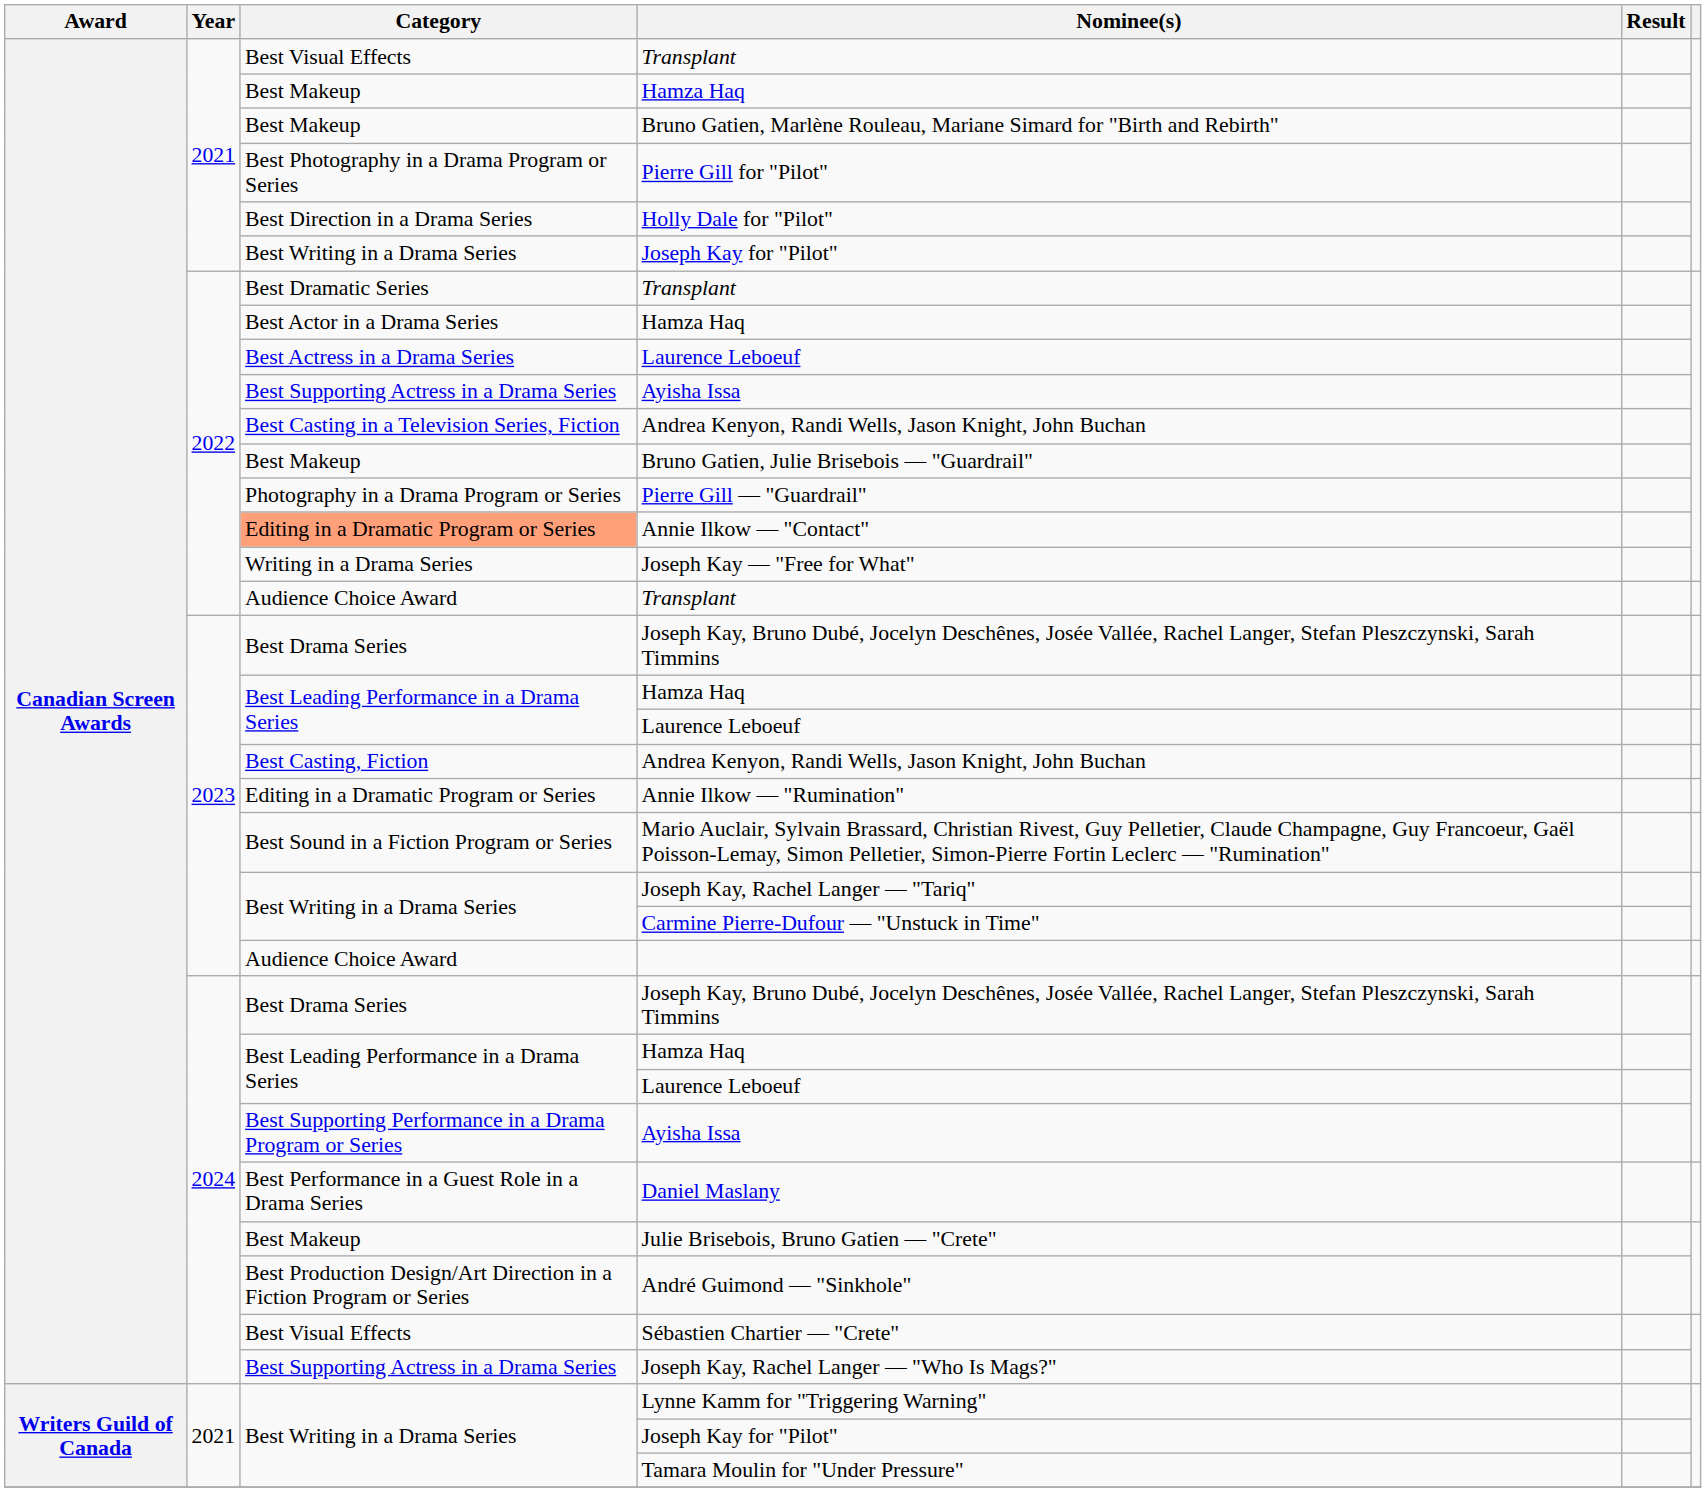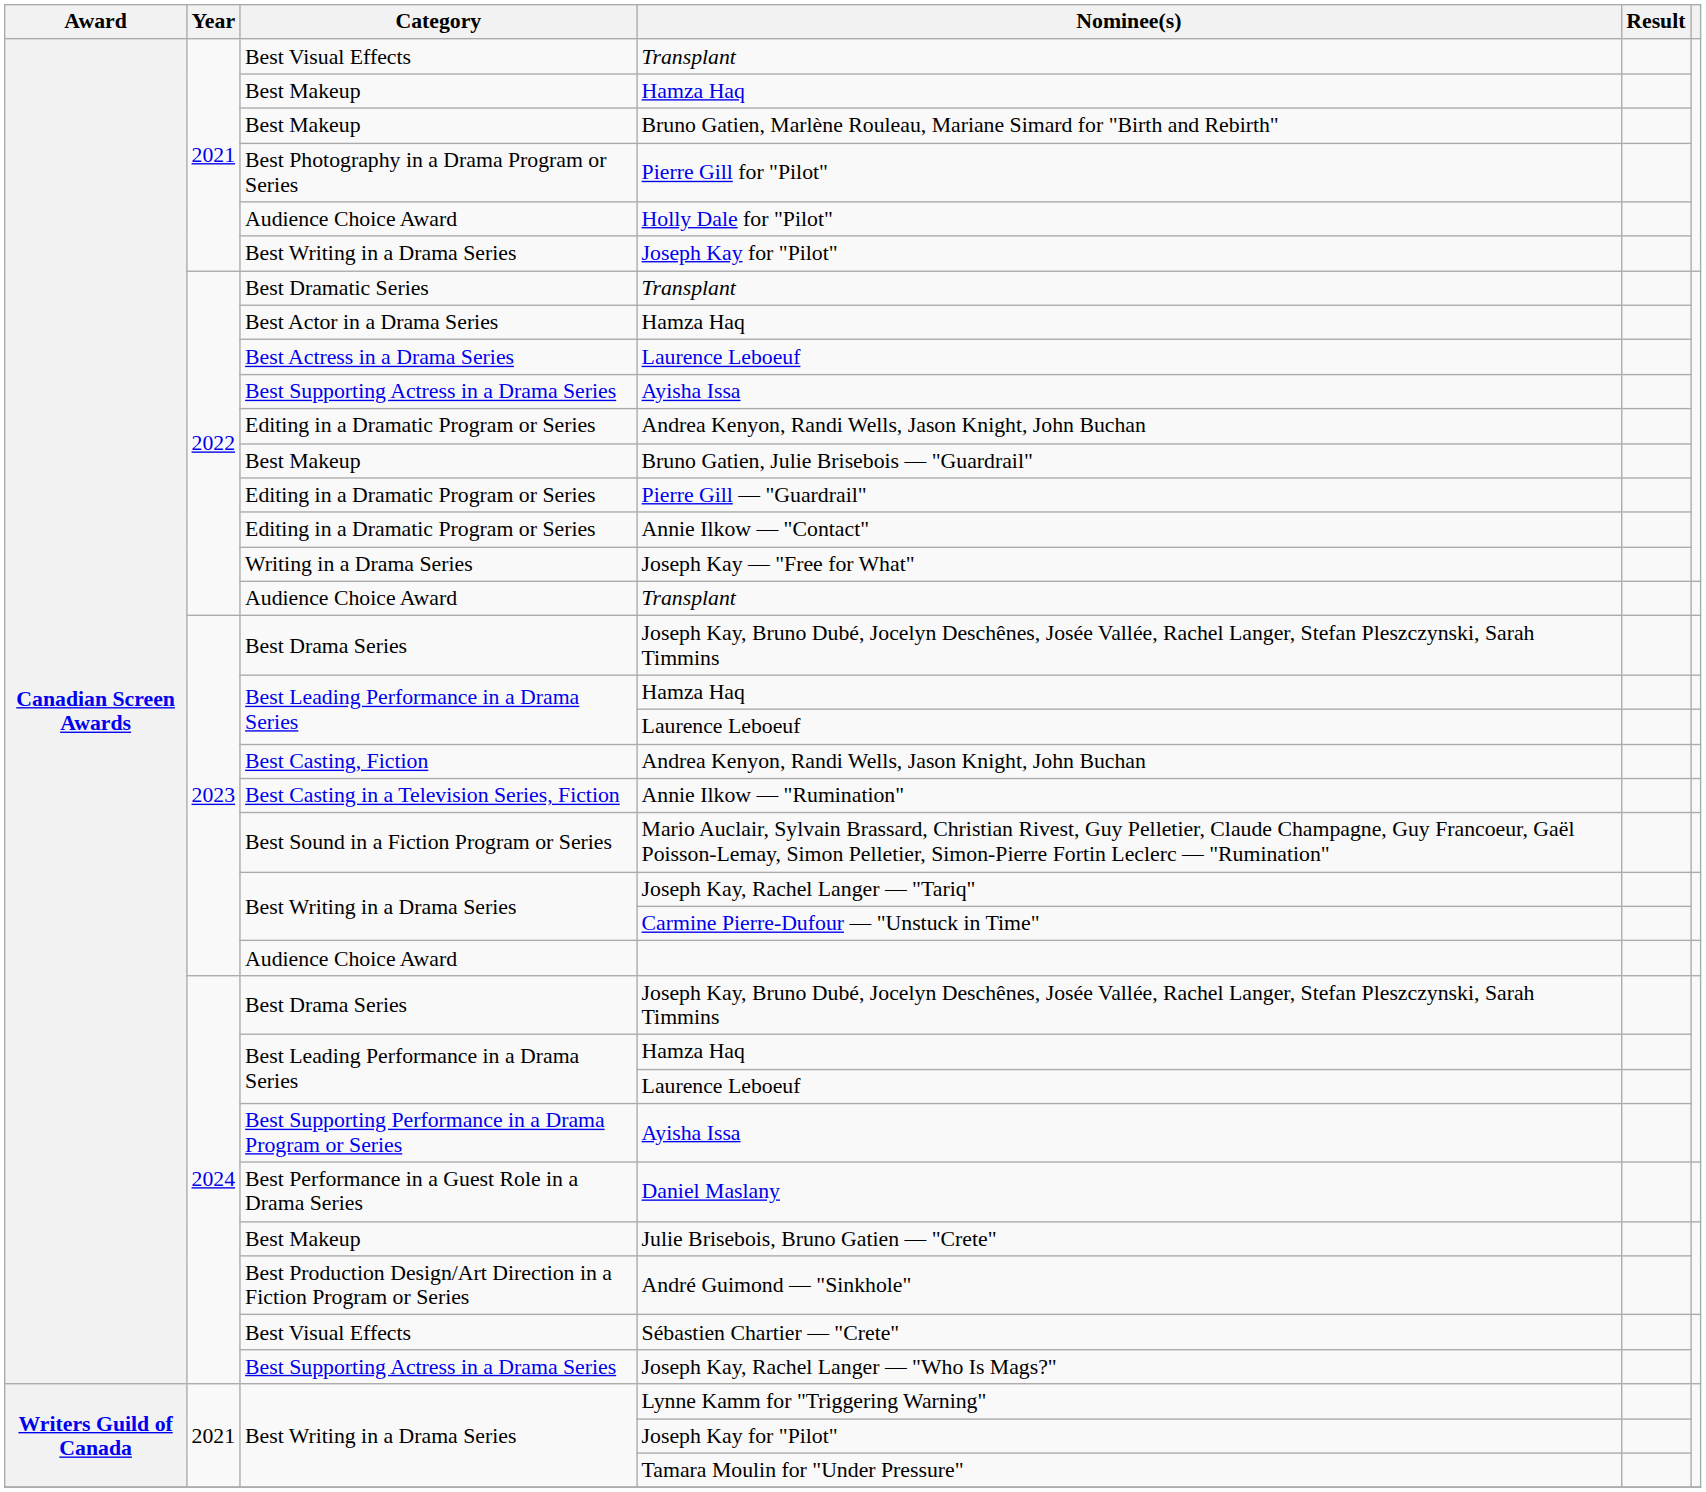 <table class="wikitable sortable plainrowheaders">
 <tr>
 <th scope="col">Award</th>
 <th scope="col">Year</th>
 <th scope="col">Category</th>
 <th scope="col">Nominee(s)</th>
 <th scope="col">Result</th>
 <th scope="col" class="unsortable"></th>
 </tr>
 <tr>
 <th scope="row" rowspan="34"><a href='#'>Canadian Screen Awards</a></th>
 <td rowspan="6"><a href='#'>2021</a></td>
 <td>Best Visual Effects</td>
 <td><em>Transplant</em></td>
 <td></td>
 <td rowspan="6" style="text-align: center;"></td>
 </tr>
 <tr>
 <td>Best Makeup</td>
 <td><a href='#'>Hamza Haq</a></td>
 <td></td>
 </tr>
 <tr>
 <td>Best Makeup</td>
 <td>Bruno Gatien, Marlène Rouleau, Mariane Simard for "Birth and Rebirth"</td>
 <td></td>
 </tr>
 <tr>
 <td>Best Photography in a Drama Program or Series</td>
 <td><a href='#'>Pierre Gill</a> for "Pilot"</td>
 <td></td>
 </tr>
 <tr>
-<td>Best Direction in a Drama Series</td>
+<td>Audience Choice Award</td>
 <td><a href='#'>Holly Dale</a> for "Pilot"</td>
 <td></td>
 </tr>
 <tr>
 <td>Best Writing in a Drama Series</td>
 <td><a href='#'>Joseph Kay</a> for "Pilot"</td>
 <td></td>
 </tr>
 <tr>
 <td rowspan="10"><a href='#'>2022</a></td>
 <td>Best Dramatic Series</td>
 <td><em>Transplant</em></td>
 <td></td>
 <td rowspan="9" style="text-align: center;"></td>
 </tr>
 <tr>
 <td>Best Actor in a Drama Series</td>
 <td>Hamza Haq</td>
 <td></td>
 </tr>
 <tr>
 <td><a href='#'>Best Actress in a Drama Series</a></td>
 <td><a href='#'>Laurence Leboeuf</a></td>
 <td></td>
 </tr>
 <tr>
 <td><a href='#'>Best Supporting Actress in a Drama Series</a></td>
 <td><a href='#'>Ayisha Issa</a></td>
 <td></td>
 </tr>
 <tr>
-<td><a href='#'>Best Casting in a Television Series, Fiction</a></td>
+<td>Editing in a Dramatic Program or Series</td>
 <td>Andrea Kenyon, Randi Wells, Jason Knight, John Buchan</td>
 <td></td>
 </tr>
 <tr>
 <td>Best Makeup</td>
 <td>Bruno Gatien, Julie Brisebois — "Guardrail"</td>
 <td></td>
 </tr>
 <tr>
-<td>Photography in a Drama Program or Series</td>
+<td>Editing in a Dramatic Program or Series</td>
 <td><a href='#'>Pierre Gill</a> — "Guardrail"</td>
 <td></td>
 </tr>
 <tr>
-<td style="background: lightsalmon;">Editing in a Dramatic Program or Series</td>
+<td>Editing in a Dramatic Program or Series</td>
 <td>Annie Ilkow — "Contact"</td>
 <td></td>
 </tr>
 <tr>
 <td>Writing in a Drama Series</td>
 <td>Joseph Kay — "Free for What"</td>
 <td></td>
 </tr>
 <tr>
 <td>Audience Choice Award</td>
 <td><em>Transplant</em></td>
 <td></td>
 <td style="text-align: center;"></td>
 </tr>
 <tr>
 <td rowspan=9><a href='#'>2023</a></td>
 <td>Best Drama Series</td>
 <td>Joseph Kay, Bruno Dubé, Jocelyn Deschênes, Josée Vallée, Rachel Langer, Stefan Pleszczynski, Sarah Timmins</td>
 <td></td>
 <td style="text-align: center;"></td>
 </tr>
 <tr>
 <td rowspan=2><a href='#'>Best Leading Performance in a Drama Series</a></td>
 <td>Hamza Haq</td>
 <td></td>
 <td style="text-align: center;"></td>
 </tr>
 <tr>
 <td>Laurence Leboeuf</td>
 <td></td>
 <td style="text-align: center;"></td>
 </tr>
 <tr>
 <td><a href='#'>Best Casting, Fiction</a></td>
 <td>Andrea Kenyon, Randi Wells, Jason Knight, John Buchan</td>
 <td></td>
 <td></td>
 </tr>
 <tr>
-<td>Editing in a Dramatic Program or Series</td>
+<td><a href='#'>Best Casting in a Television Series, Fiction</a></td>
 <td>Annie Ilkow — "Rumination"</td>
 <td></td>
 <td></td>
 </tr>
 <tr>
 <td>Best Sound in a Fiction Program or Series</td>
 <td>Mario Auclair, Sylvain Brassard, Christian Rivest, Guy Pelletier, Claude Champagne, Guy Francoeur, Gaël Poisson-Lemay, Simon Pelletier, Simon-Pierre Fortin Leclerc — "Rumination"</td>
 <td></td>
 <td></td>
 </tr>
 <tr>
 <td rowspan=2>Best Writing in a Drama Series</td>
 <td>Joseph Kay, Rachel Langer — "Tariq"</td>
 <td></td>
 <td rowspan=2></td>
 </tr>
 <tr>
 <td><a href='#'>Carmine Pierre-Dufour</a> — "Unstuck in Time"</td>
 <td></td>
 </tr>
 <tr>
 <td>Audience Choice Award</td>
 <td></td>
 <td></td>
 <td></td>
 </tr>
 <tr>
 <td rowspan=9><a href='#'>2024</a></td>
 <td>Best Drama Series</td>
 <td>Joseph Kay, Bruno Dubé, Jocelyn Deschênes, Josée Vallée, Rachel Langer, Stefan Pleszczynski, Sarah Timmins</td>
 <td></td>
 <td style="text-align: center;" rowspan=4></td>
 </tr>
 <tr>
 <td rowspan=2>Best Leading Performance in a Drama Series</td>
 <td>Hamza Haq</td>
 <td></td>
 </tr>
 <tr>
 <td>Laurence Leboeuf</td>
 <td></td>
 </tr>
 <tr>
 <td><a href='#'>Best Supporting Performance in a Drama Program or Series</a></td>
 <td><a href='#'>Ayisha Issa</a></td>
 <td></td>
 </tr>
 <tr>
 <td>Best Performance in a Guest Role in a Drama Series</td>
 <td><a href='#'>Daniel Maslany</a></td>
 <td></td>
 <td></td>
 </tr>
 <tr>
 <td>Best Makeup</td>
 <td>Julie Brisebois, Bruno Gatien — "Crete"</td>
 <td></td>
 <td style="text-align: center;" rowspan=2></td>
 </tr>
 <tr>
 <td>Best Production Design/Art Direction in a Fiction Program or Series</td>
 <td>André Guimond — "Sinkhole"</td>
 <td></td>
 </tr>
 <tr>
 <td>Best Visual Effects</td>
 <td>Sébastien Chartier — "Crete"</td>
 <td></td>
 <td style="text-align: center;" rowspan=2></td>
 </tr>
 <tr>
 <td><a href='#'>Best Supporting Actress in a Drama Series</a></td>
 <td>Joseph Kay, Rachel Langer — "Who Is Mags?"</td>
 <td></td>
 </tr>
 <tr>
 <th scope="row" rowspan="3"><a href='#'>Writers Guild of Canada</a></th>
 <td rowspan="3">2021</td>
 <td rowspan="3">Best Writing in a Drama Series</td>
 <td>Lynne Kamm for "Triggering Warning"</td>
 <td></td>
 <td rowspan="3" style="text-align: center;"></td>
 </tr>
 <tr>
 <td>Joseph Kay for "Pilot"</td>
 <td></td>
 </tr>
 <tr>
 <td>Tamara Moulin for "Under Pressure"</td>
 <td></td>
 </tr>
 <tr>
 </tr>
 </table>
